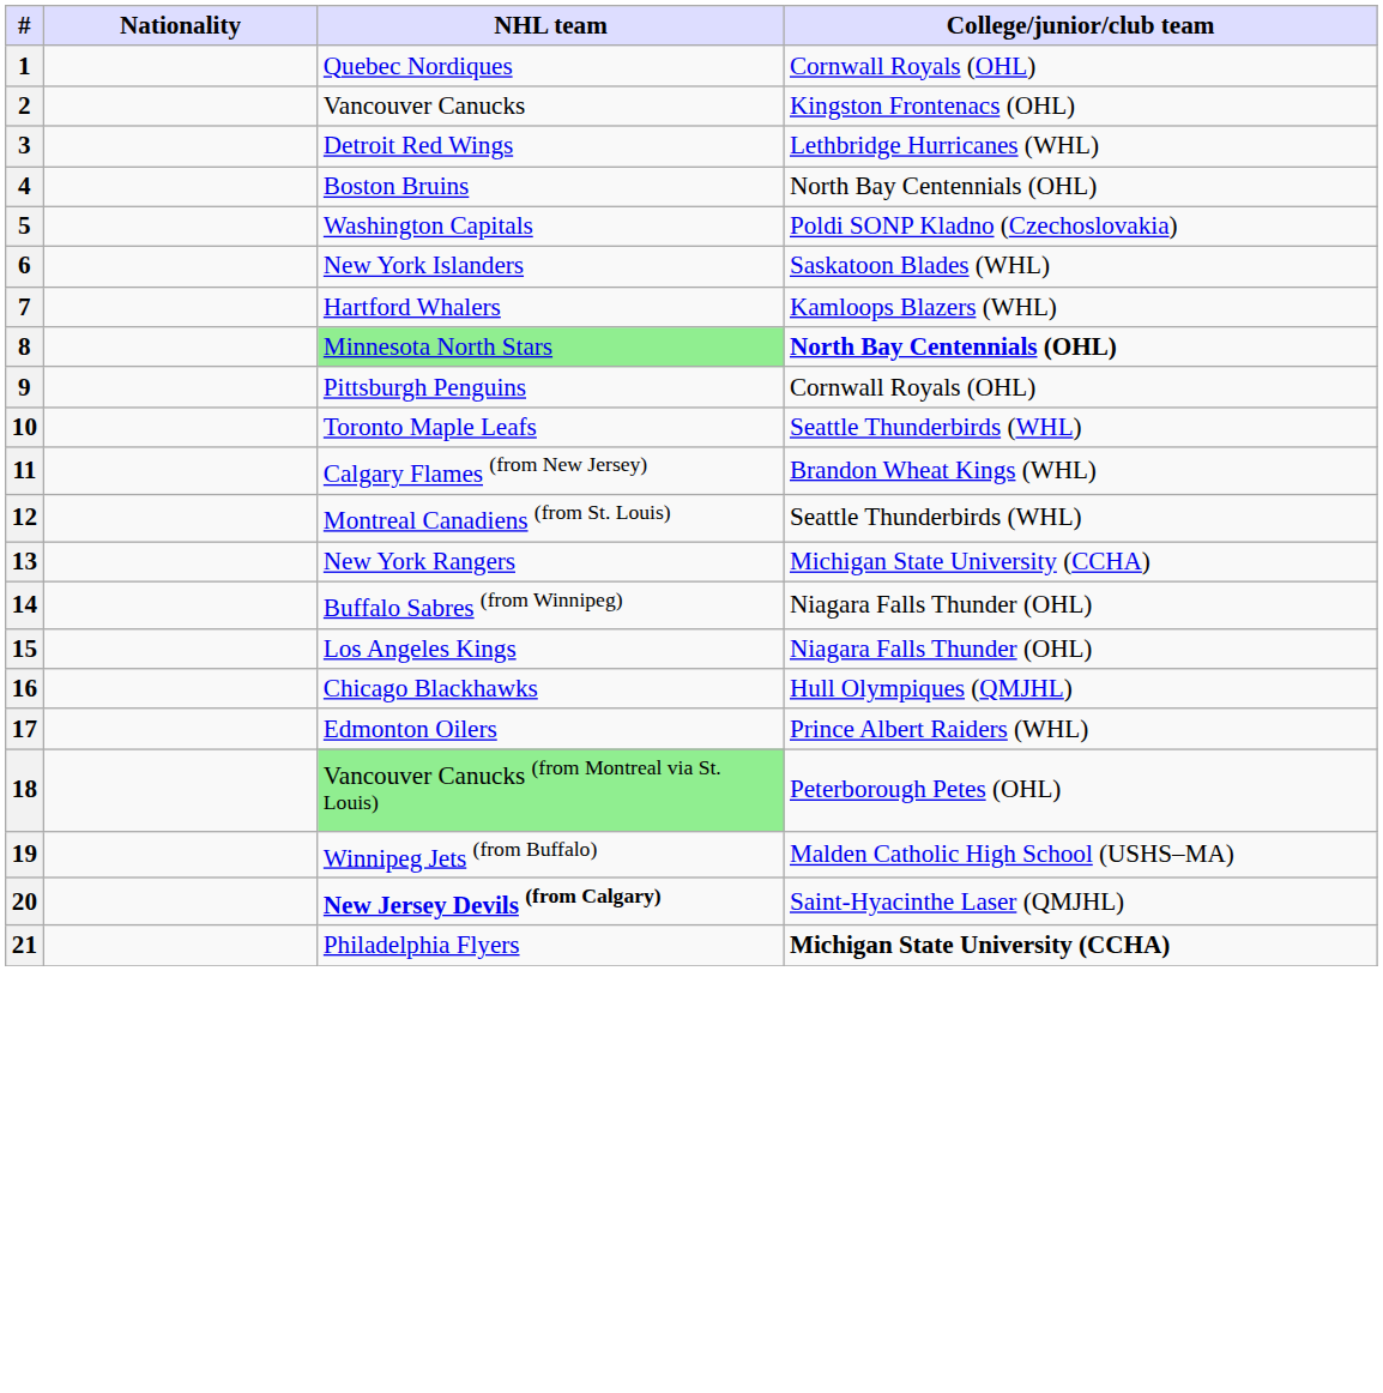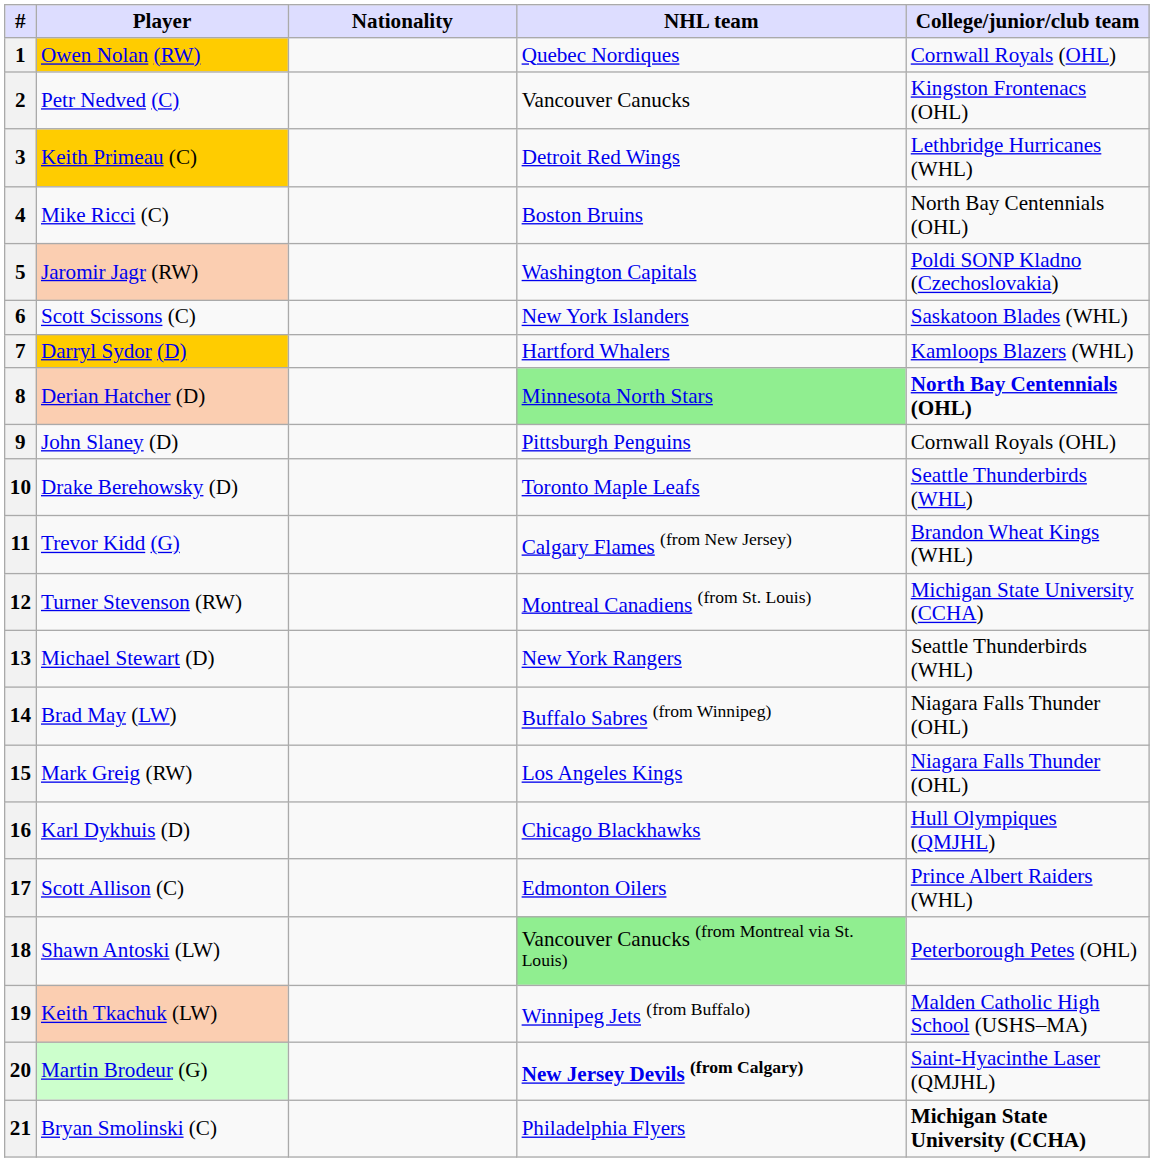 <table class="wikitable sortable">
 <tr>
 <th style="background:#ddf; width:2.75%;">#</th>
+<th style="background:#ddf; width:22.0%;">Player</th>
 <th style="background:#ddf; width:20.0%;">Nationality</th>
 <th style="background:#ddf; width:34.0%;">NHL team</th>
 <th style="background:#ddf; width:100.0%;">College/junior/club team</th>
 </tr>
 <tr>
 <th>1</th>
+<td bgcolor="#FFCC00"><a href='#'>Owen Nolan</a> <a href='#'>(RW)</a></td>
 <td></td>
 <td><a href='#'>Quebec Nordiques</a></td>
 <td><a href='#'>Cornwall Royals</a> (<a href='#'>OHL</a>)</td>
 </tr>
 <tr>
 <th>2</th>
+<td><a href='#'>Petr Nedved</a> <a href='#'>(C)</a></td>
 <td></td>
 <td>Vancouver Canucks</td>
 <td><a href='#'>Kingston Frontenacs</a> (OHL)</td>
 </tr>
 <tr>
 <th>3</th>
+<td bgcolor="#FFCC00"><a href='#'>Keith Primeau</a> (C)</td>
 <td></td>
 <td><a href='#'>Detroit Red Wings</a></td>
 <td><a href='#'>Lethbridge Hurricanes</a> (WHL)</td>
 </tr>
 <tr>
 <th>4</th>
+<td><a href='#'>Mike Ricci</a> (C)</td>
 <td></td>
 <td><a href='#'>Boston Bruins</a></td>
 <td>North Bay Centennials (OHL)</td>
 </tr>
 <tr>
 <th>5</th>
+<td bgcolor="#FBCEB1"><a href='#'>Jaromir Jagr</a> (RW)</td>
 <td></td>
 <td><a href='#'>Washington Capitals</a></td>
 <td><a href='#'>Poldi SONP Kladno</a> (<a href='#'>Czechoslovakia</a>)</td>
 </tr>
 <tr>
 <th>6</th>
+<td><a href='#'>Scott Scissons</a> (C)</td>
 <td></td>
 <td><a href='#'>New York Islanders</a></td>
 <td><a href='#'>Saskatoon Blades</a> (WHL)</td>
 </tr>
 <tr>
 <th>7</th>
+<td bgcolor="#FFCC00"><a href='#'>Darryl Sydor</a> <a href='#'>(D)</a></td>
 <td></td>
 <td><a href='#'>Hartford Whalers</a></td>
 <td><a href='#'>Kamloops Blazers</a> (WHL)</td>
 </tr>
 <tr>
 <th>8</th>
+<td bgcolor="#FBCEB1"><a href='#'>Derian Hatcher</a> (D)</td>
 <td></td>
 <td style="background: lightgreen;"><a href='#'>Minnesota North Stars</a></td>
 <td><strong><a href='#'>North Bay Centennials</a> (OHL)</strong></td>
 </tr>
 <tr>
 <th>9</th>
+<td><a href='#'>John Slaney</a> (D)</td>
 <td></td>
 <td><a href='#'>Pittsburgh Penguins</a></td>
 <td>Cornwall Royals (OHL)</td>
 </tr>
 <tr>
 <th>10</th>
+<td><a href='#'>Drake Berehowsky</a> (D)</td>
 <td></td>
 <td><a href='#'>Toronto Maple Leafs</a></td>
 <td><a href='#'>Seattle Thunderbirds</a> (<a href='#'>WHL</a>)</td>
 </tr>
 <tr>
 <th>11</th>
+<td><a href='#'>Trevor Kidd</a> <a href='#'>(G)</a></td>
 <td></td>
 <td><a href='#'>Calgary Flames</a> <sup>(from New Jersey)</sup> </td>
 <td><a href='#'>Brandon Wheat Kings</a> (WHL)</td>
 </tr>
 <tr>
 <th>12</th>
+<td><a href='#'>Turner Stevenson</a> (RW)</td>
 <td></td>
 <td><a href='#'>Montreal Canadiens</a> <sup>(from St. Louis)</sup> </td>
+<td><a href='#'>Michigan State University</a> (<a href='#'>CCHA</a>)</td>
+</tr>
+<tr>
+<th>13</th>
+<td><a href='#'>Michael Stewart</a> (D)</td>
+<td></td>
+<td><a href='#'>New York Rangers</a></td>
 <td>Seattle Thunderbirds (WHL)</td>
 </tr>
 <tr>
-<th>13</th>
-<td></td>
-<td><a href='#'>New York Rangers</a></td>
-<td><a href='#'>Michigan State University</a> (<a href='#'>CCHA</a>)</td>
-</tr>
-<tr>
 <th>14</th>
+<td><a href='#'>Brad May</a> (<a href='#'>LW</a>)</td>
 <td></td>
 <td><a href='#'>Buffalo Sabres</a> <sup>(from Winnipeg)</sup> </td>
 <td>Niagara Falls Thunder (OHL)</td>
 </tr>
 <tr>
 <th>15</th>
+<td><a href='#'>Mark Greig</a> (RW)</td>
 <td></td>
 <td><a href='#'>Los Angeles Kings</a></td>
 <td><a href='#'>Niagara Falls Thunder</a> (OHL)</td>
 </tr>
 <tr>
 <th>16</th>
+<td><a href='#'>Karl Dykhuis</a> (D)</td>
 <td></td>
 <td><a href='#'>Chicago Blackhawks</a></td>
 <td><a href='#'>Hull Olympiques</a> (<a href='#'>QMJHL</a>)</td>
 </tr>
 <tr>
 <th>17</th>
+<td><a href='#'>Scott Allison</a> (C)</td>
 <td></td>
 <td><a href='#'>Edmonton Oilers</a></td>
 <td><a href='#'>Prince Albert Raiders</a> (WHL)</td>
 </tr>
 <tr>
 <th>18</th>
+<td><a href='#'>Shawn Antoski</a> (LW)</td>
 <td></td>
 <td style="background: lightgreen;">Vancouver Canucks <sup>(from Montreal via St. Louis)</sup> </td>
 <td><a href='#'>Peterborough Petes</a> (OHL)</td>
 </tr>
 <tr>
 <th>19</th>
+<td bgcolor="#FBCEB1"><a href='#'>Keith Tkachuk</a> (LW)</td>
 <td></td>
 <td><a href='#'>Winnipeg Jets</a> <sup>(from Buffalo)</sup> </td>
 <td><a href='#'>Malden Catholic High School</a> (USHS–MA)</td>
 </tr>
 <tr>
 <th>20</th>
+<td bgcolor="#CCFFCC"><a href='#'>Martin Brodeur</a> (G)</td>
 <td></td>
 <td><strong><a href='#'>New Jersey Devils</a> <sup>(from Calgary)</sup> </strong></td>
 <td><a href='#'>Saint-Hyacinthe Laser</a> (QMJHL)</td>
 </tr>
 <tr>
 <th>21</th>
+<td><a href='#'>Bryan Smolinski</a> (C)</td>
 <td></td>
 <td><a href='#'>Philadelphia Flyers</a></td>
 <td><strong>Michigan State University (CCHA)</strong></td>
 </tr>
 </table>
